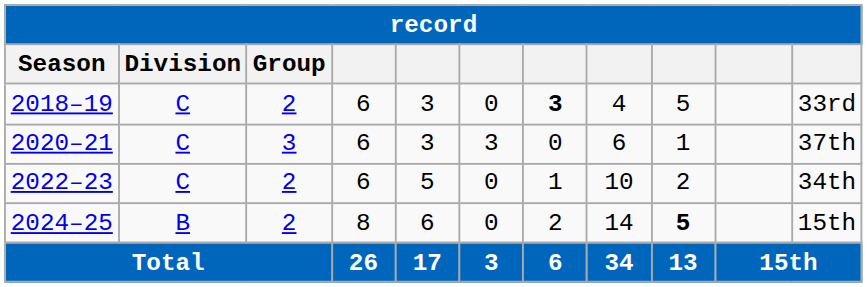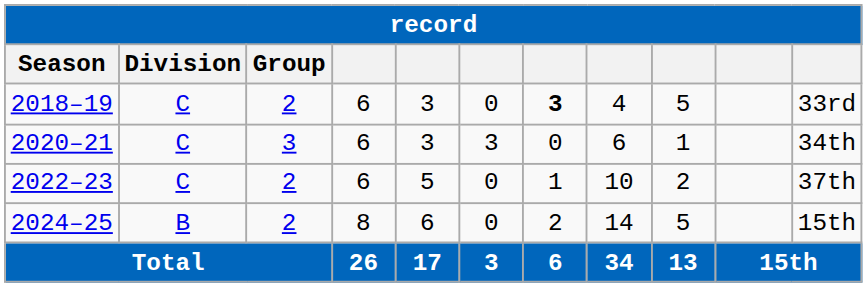 <table class="wikitable" style="text-align: center;">
 <tr>
 <th style="color:white; background:#0066bc;" colspan=11><a href='#'></a> record</th>
 </tr>
 <tr>
 <th>Season</th>
 <th>Division</th>
 <th>Group</th>
 <th width=28></th>
 <th width=28></th>
 <th width=28></th>
 <th width=28></th>
 <th width=28></th>
 <th width=28></th>
 <th width=35></th>
 <th width=28></th>
 </tr>
 <tr>
 <td><a href='#'>2018–19</a></td>
 <td><a href='#'>C</a></td>
 <td><a href='#'>2</a></td>
 <td>6</td>
 <td>3</td>
 <td>0</td>
 <td><strong>3</strong></td>
 <td>4</td>
 <td>5</td>
 <td></td>
 <td>33rd</td>
 </tr>
 <tr>
 <td><a href='#'>2020–21</a></td>
 <td><a href='#'>C</a></td>
 <td><a href='#'>3</a></td>
 <td>6</td>
 <td>3</td>
 <td>3</td>
 <td>0</td>
 <td>6</td>
 <td>1</td>
 <td></td>
-<td>37th</td>
+<td>34th</td>
 </tr>
 <tr>
 <td><a href='#'>2022–23</a></td>
 <td><a href='#'>C</a></td>
 <td><a href='#'>2</a></td>
 <td>6</td>
 <td>5</td>
 <td>0</td>
 <td>1</td>
 <td>10</td>
 <td>2</td>
 <td></td>
-<td>34th</td>
+<td>37th</td>
 </tr>
 <tr>
 <td><a href='#'>2024–25</a></td>
 <td><a href='#'>B</a></td>
 <td><a href='#'>2</a></td>
 <td>8</td>
 <td>6</td>
 <td>0</td>
 <td>2</td>
 <td>14</td>
-<td><strong>5</strong></td>
+<td>5</td>
 <td></td>
 <td>15th</td>
 </tr>
 <tr>
 <th style="color:white; background:#0066bc;"colspan=3>Total</th>
 <th style="color:white; background:#0066bc;">26</th>
 <th style="color:white; background:#0066bc;">17</th>
 <th style="color:white; background:#0066bc;">3</th>
 <th style="color:white; background:#0066bc;">6</th>
 <th style="color:white; background:#0066bc;">34</th>
 <th style="color:white; background:#0066bc;">13</th>
 <th style="color:white; background:#0066bc;"colspan="2">15th</th>
 </tr>
 </table>
